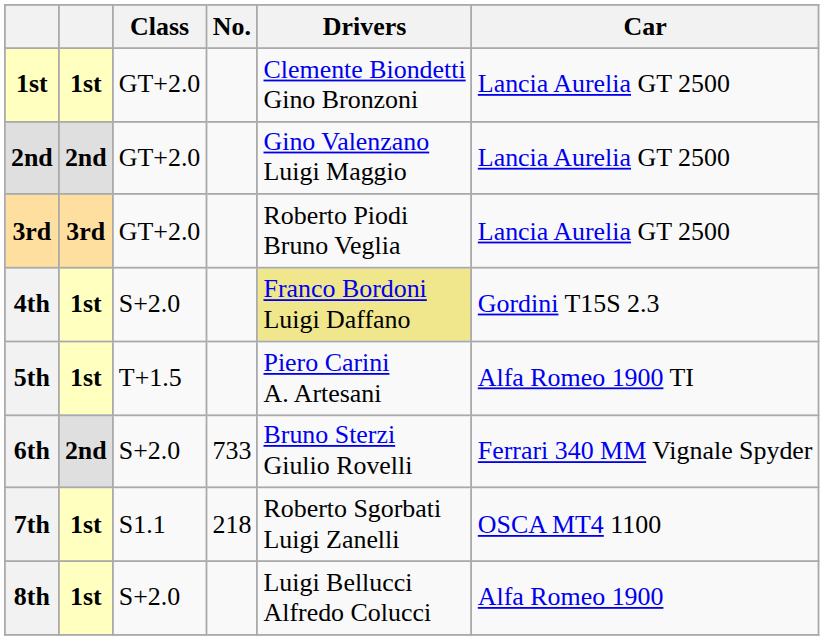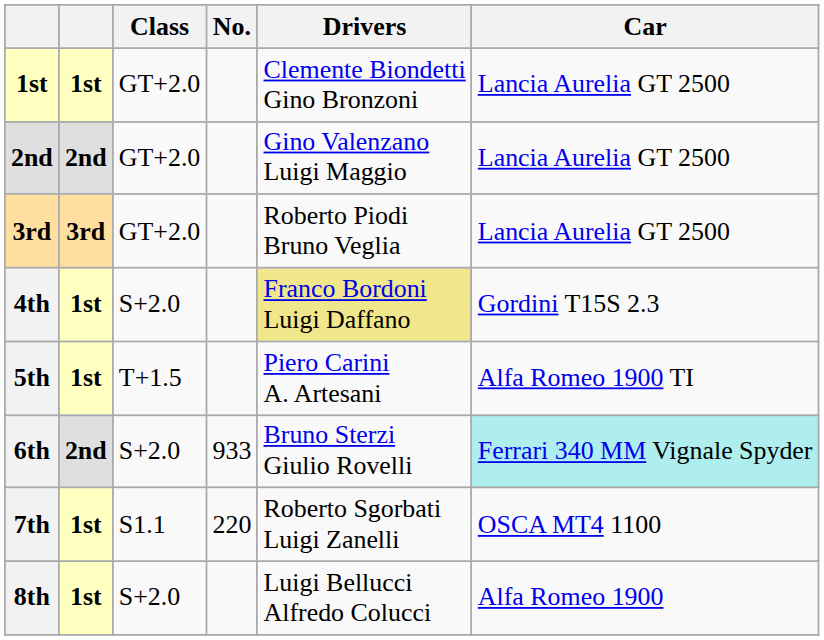 <table class="wikitable" style="font-size:90%">
 <tr>
 <th></th>
 <th></th>
 <th>Class</th>
 <th>No.</th>
 <th>Drivers</th>
 <th>Car</th>
 </tr>
 <tr>
 <th style="background:#ffffbf;"><strong>1st</strong></th>
 <th style="background:#ffffbf;"><strong>1st</strong></th>
 <td>GT+2.0</td>
 <td></td>
 <td> <a href='#'>Clemente Biondetti</a><br> Gino Bronzoni</td>
 <td><a href='#'>Lancia Aurelia</a> GT 2500</td>
 </tr>
 <tr>
 <th style="background:#dfdfdf;">2nd</th>
 <th style="background:#dfdfdf;">2nd</th>
 <td>GT+2.0</td>
 <td></td>
 <td> <a href='#'>Gino Valenzano</a><br> Luigi Maggio</td>
 <td><a href='#'>Lancia Aurelia</a> GT 2500</td>
 </tr>
 <tr>
 <th style="background:#ffdf9f;">3rd</th>
 <th style="background:#ffdf9f;">3rd</th>
 <td>GT+2.0</td>
 <td></td>
 <td> Roberto Piodi<br> Bruno Veglia</td>
 <td><a href='#'>Lancia Aurelia</a> GT 2500</td>
 </tr>
 <tr>
 <th>4th</th>
 <th style="background:#ffffbf;"><strong>1st</strong></th>
 <td>S+2.0</td>
 <td></td>
 <td style="background: khaki;"> <a href='#'>Franco Bordoni</a><br> Luigi Daffano</td>
 <td><a href='#'>Gordini</a> T15S 2.3</td>
 </tr>
 <tr>
 <th>5th</th>
 <th style="background:#ffffbf;"><strong>1st</strong></th>
 <td>T+1.5</td>
 <td></td>
 <td> <a href='#'>Piero Carini</a><br> A. Artesani</td>
 <td><a href='#'>Alfa Romeo 1900</a> TI</td>
 </tr>
 <tr>
 <th>6th</th>
 <th style="background:#dfdfdf;">2nd</th>
 <td>S+2.0</td>
-<td>733</td>
+<td>933</td>
 <td> <a href='#'>Bruno Sterzi</a><br> Giulio Rovelli</td>
-<td><a href='#'>Ferrari 340 MM</a> Vignale Spyder</td>
+<td style="background: paleturquoise;"><a href='#'>Ferrari 340 MM</a> Vignale Spyder</td>
 </tr>
 <tr>
 <th>7th</th>
 <th style="background:#ffffbf;"><strong>1st</strong></th>
 <td>S1.1</td>
-<td>218</td>
+<td>220</td>
 <td> Roberto Sgorbati<br> Luigi Zanelli</td>
 <td><a href='#'>OSCA MT4</a> 1100</td>
 </tr>
 <tr>
 <th>8th</th>
 <th style="background:#ffffbf;"><strong>1st</strong></th>
 <td>S+2.0</td>
 <td></td>
 <td> Luigi Bellucci<br> Alfredo Colucci</td>
 <td><a href='#'>Alfa Romeo 1900</a></td>
 </tr>
 </table>
